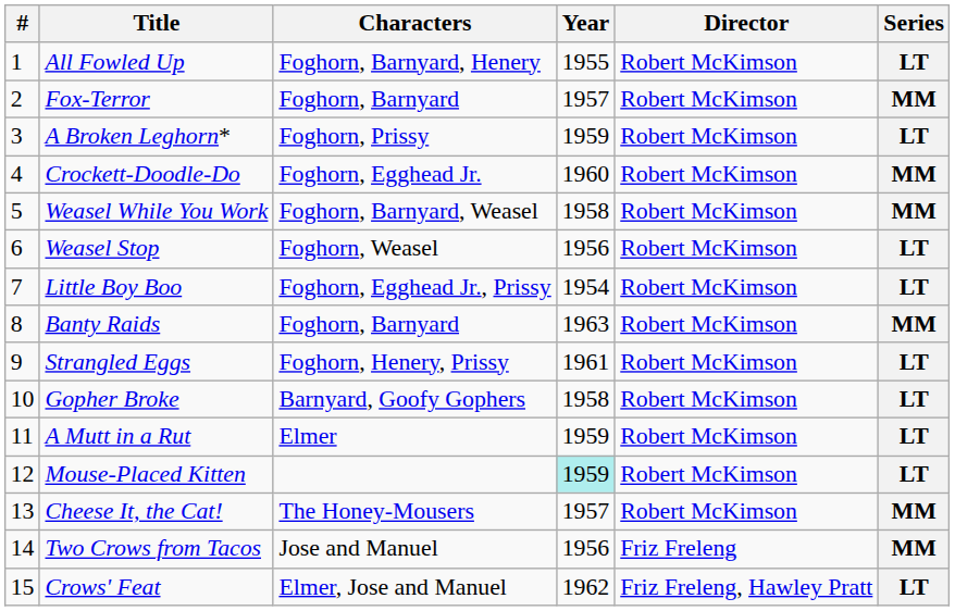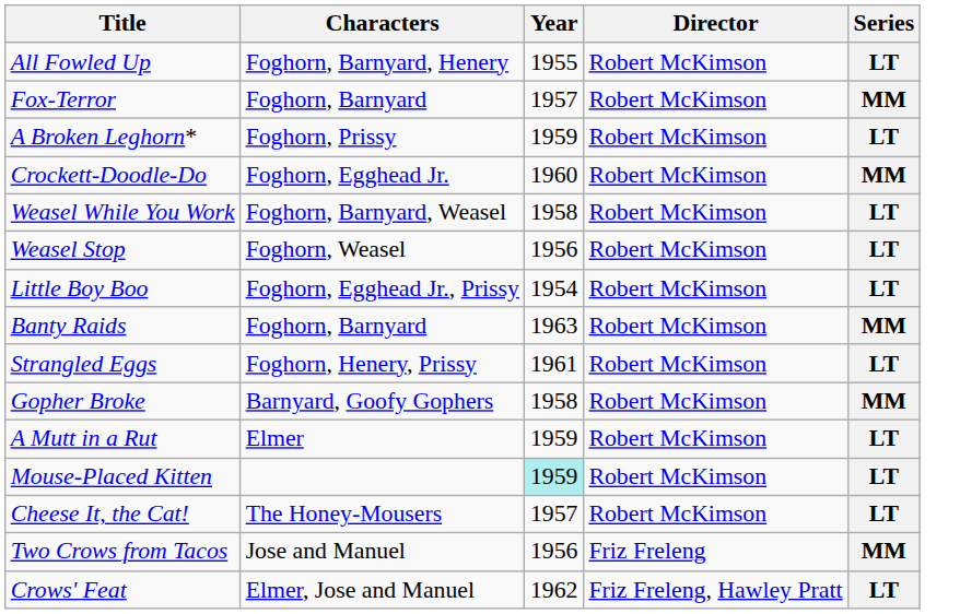 <table class="wikitable sortable">
 <tr>
-<th>#</th>
 <th>Title</th>
 <th>Characters</th>
 <th>Year</th>
 <th>Director</th>
 <th>Series</th>
 </tr>
 <tr>
-<td>1</td>
 <td><em><a href='#'>All Fowled Up</a></em></td>
 <td><a href='#'>Foghorn</a>, <a href='#'>Barnyard</a>, <a href='#'>Henery</a></td>
 <td>1955</td>
 <td><a href='#'>Robert McKimson</a></td>
 <th>LT</th>
 </tr>
 <tr>
-<td>2</td>
 <td><em><a href='#'>Fox-Terror</a></em></td>
 <td><a href='#'>Foghorn</a>, <a href='#'>Barnyard</a></td>
 <td>1957</td>
 <td><a href='#'>Robert McKimson</a></td>
 <th>MM</th>
 </tr>
 <tr>
-<td>3</td>
 <td><em><a href='#'>A Broken Leghorn</a></em>*</td>
 <td><a href='#'>Foghorn</a>, <a href='#'>Prissy</a></td>
 <td>1959</td>
 <td><a href='#'>Robert McKimson</a></td>
 <th>LT</th>
 </tr>
 <tr>
-<td>4</td>
 <td><em><a href='#'>Crockett-Doodle-Do</a></em></td>
 <td><a href='#'>Foghorn</a>, <a href='#'>Egghead Jr.</a></td>
 <td>1960</td>
 <td><a href='#'>Robert McKimson</a></td>
 <th>MM</th>
 </tr>
 <tr>
-<td>5</td>
 <td><em><a href='#'>Weasel While You Work</a></em></td>
 <td><a href='#'>Foghorn</a>, <a href='#'>Barnyard</a>, Weasel</td>
 <td>1958</td>
 <td><a href='#'>Robert McKimson</a></td>
-<th>MM</th>
+<th>LT</th>
 </tr>
 <tr>
-<td>6</td>
 <td><em><a href='#'>Weasel Stop</a></em></td>
 <td><a href='#'>Foghorn</a>, Weasel</td>
 <td>1956</td>
 <td><a href='#'>Robert McKimson</a></td>
 <th>LT</th>
 </tr>
 <tr>
-<td>7</td>
 <td><em><a href='#'>Little Boy Boo</a></em></td>
 <td><a href='#'>Foghorn</a>, <a href='#'>Egghead Jr.</a>, <a href='#'>Prissy</a></td>
 <td>1954</td>
 <td><a href='#'>Robert McKimson</a></td>
 <th>LT</th>
 </tr>
 <tr>
-<td>8</td>
 <td><em><a href='#'>Banty Raids</a></em></td>
 <td><a href='#'>Foghorn</a>, <a href='#'>Barnyard</a></td>
 <td>1963</td>
 <td><a href='#'>Robert McKimson</a></td>
 <th>MM</th>
 </tr>
 <tr>
-<td>9</td>
 <td><em><a href='#'>Strangled Eggs</a></em></td>
 <td><a href='#'>Foghorn</a>, <a href='#'>Henery</a>, <a href='#'>Prissy</a></td>
 <td>1961</td>
 <td><a href='#'>Robert McKimson</a></td>
 <th>LT</th>
 </tr>
 <tr>
-<td>10</td>
 <td><em><a href='#'>Gopher Broke</a></em></td>
 <td><a href='#'>Barnyard</a>, <a href='#'>Goofy Gophers</a></td>
 <td>1958</td>
 <td><a href='#'>Robert McKimson</a></td>
-<th>LT</th>
+<th>MM</th>
 </tr>
 <tr>
-<td>11</td>
 <td><em><a href='#'>A Mutt in a Rut</a></em></td>
 <td><a href='#'>Elmer</a></td>
 <td>1959</td>
 <td><a href='#'>Robert McKimson</a></td>
 <th>LT</th>
 </tr>
 <tr>
-<td>12</td>
 <td><em><a href='#'>Mouse-Placed Kitten</a></em></td>
 <td></td>
 <td style="background: paleturquoise;">1959</td>
 <td><a href='#'>Robert McKimson</a></td>
 <th>LT</th>
 </tr>
 <tr>
-<td>13</td>
 <td><em><a href='#'>Cheese It, the Cat!</a></em></td>
 <td><a href='#'>The Honey-Mousers</a></td>
 <td>1957</td>
 <td><a href='#'>Robert McKimson</a></td>
-<th>MM</th>
+<th>LT</th>
 </tr>
 <tr>
-<td>14</td>
 <td><em><a href='#'>Two Crows from Tacos</a></em></td>
 <td>Jose and Manuel</td>
 <td>1956</td>
 <td><a href='#'>Friz Freleng</a></td>
 <th>MM</th>
 </tr>
 <tr>
-<td>15</td>
 <td><em><a href='#'>Crows' Feat</a></em></td>
 <td><a href='#'>Elmer</a>, Jose and Manuel</td>
 <td>1962</td>
 <td><a href='#'>Friz Freleng</a>, <a href='#'>Hawley Pratt</a></td>
 <th>LT</th>
 </tr>
 </table>
